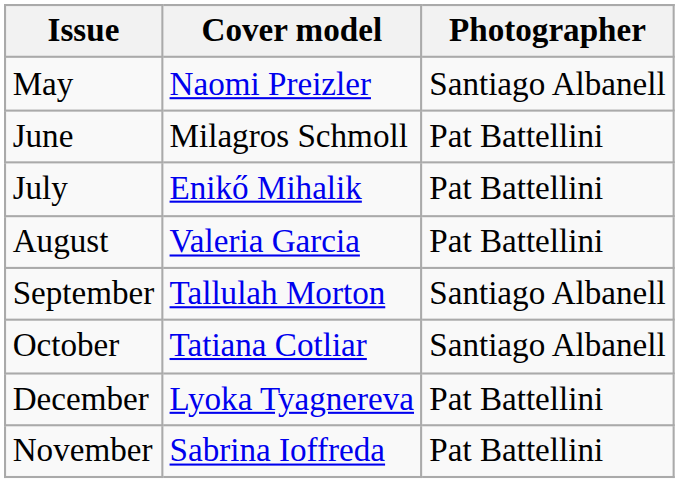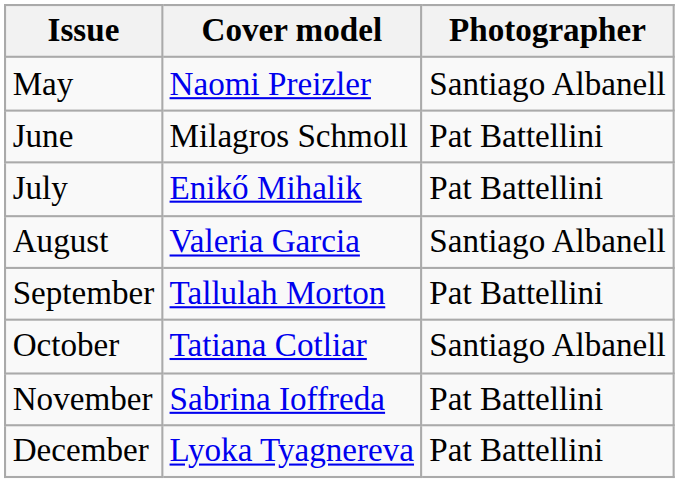 <table class="sortable wikitable">
 <tr>
 <th>Issue</th>
 <th>Cover model</th>
 <th>Photographer</th>
 </tr>
 <tr>
 <td>May</td>
 <td><a href='#'>Naomi Preizler</a></td>
 <td>Santiago Albanell</td>
 </tr>
 <tr>
 <td>June</td>
 <td>Milagros Schmoll</td>
 <td>Pat Battellini</td>
 </tr>
 <tr>
 <td>July</td>
 <td><a href='#'>Enikő Mihalik</a></td>
 <td>Pat Battellini</td>
 </tr>
 <tr>
 <td>August</td>
 <td><a href='#'>Valeria Garcia</a></td>
-<td>Pat Battellini</td>
+<td>Santiago Albanell</td>
 </tr>
 <tr>
 <td>September</td>
 <td><a href='#'>Tallulah Morton</a></td>
-<td>Santiago Albanell</td>
+<td>Pat Battellini</td>
 </tr>
 <tr>
 <td>October</td>
 <td><a href='#'>Tatiana Cotliar</a></td>
 <td>Santiago Albanell</td>
 </tr>
 <tr>
+<td>November</td>
+<td><a href='#'>Sabrina Ioffreda</a></td>
+<td>Pat Battellini</td>
+</tr>
+<tr>
 <td>December</td>
 <td><a href='#'>Lyoka Tyagnereva</a></td>
 <td>Pat Battellini</td>
 </tr>
-<tr>
-<td>November</td>
-<td><a href='#'>Sabrina Ioffreda</a></td>
-<td>Pat Battellini</td>
-</tr>
 </table>
